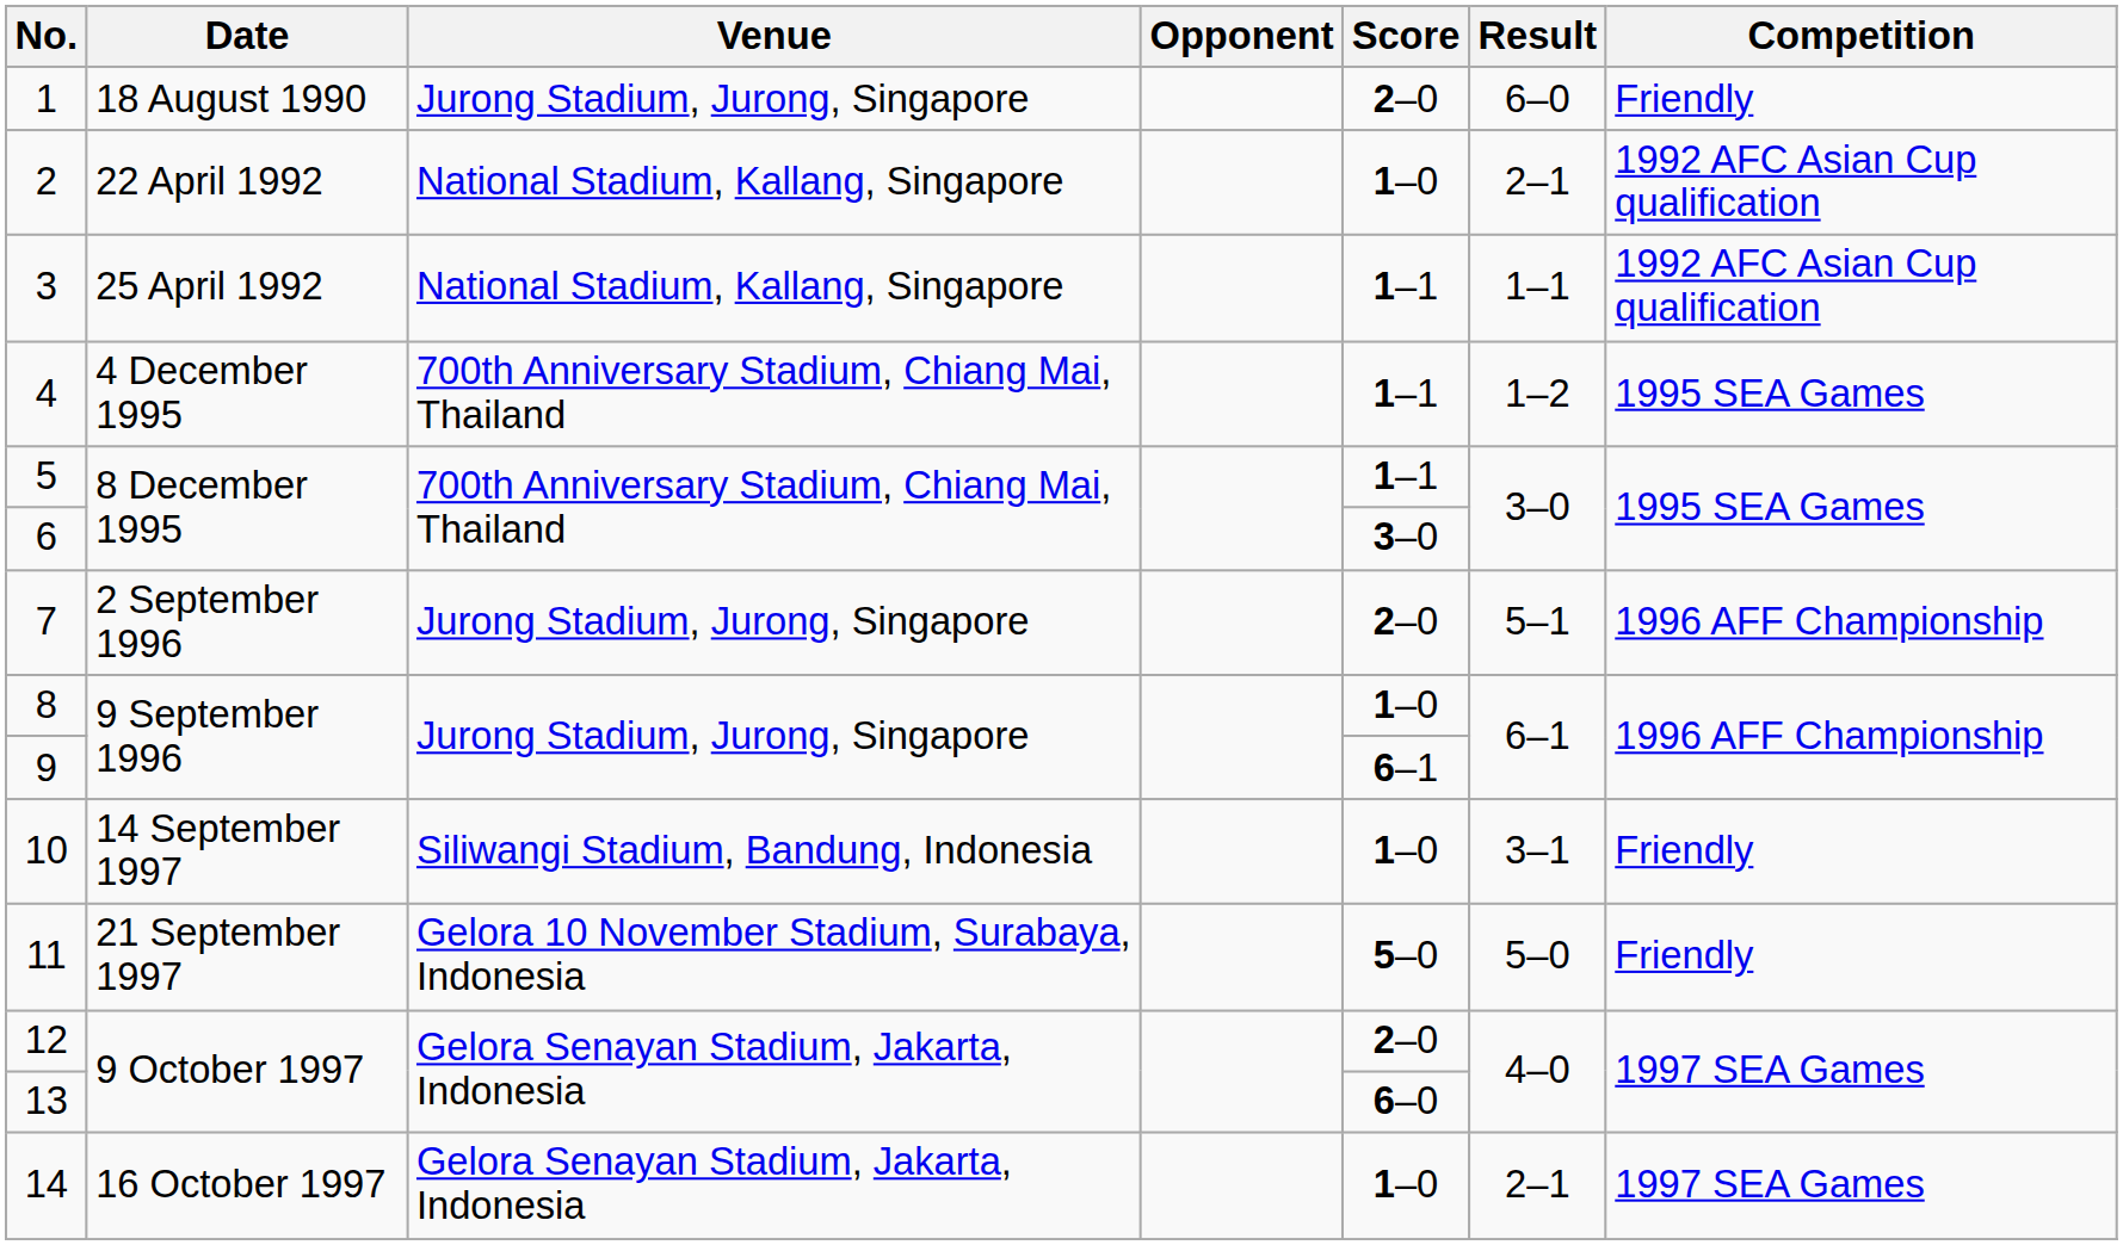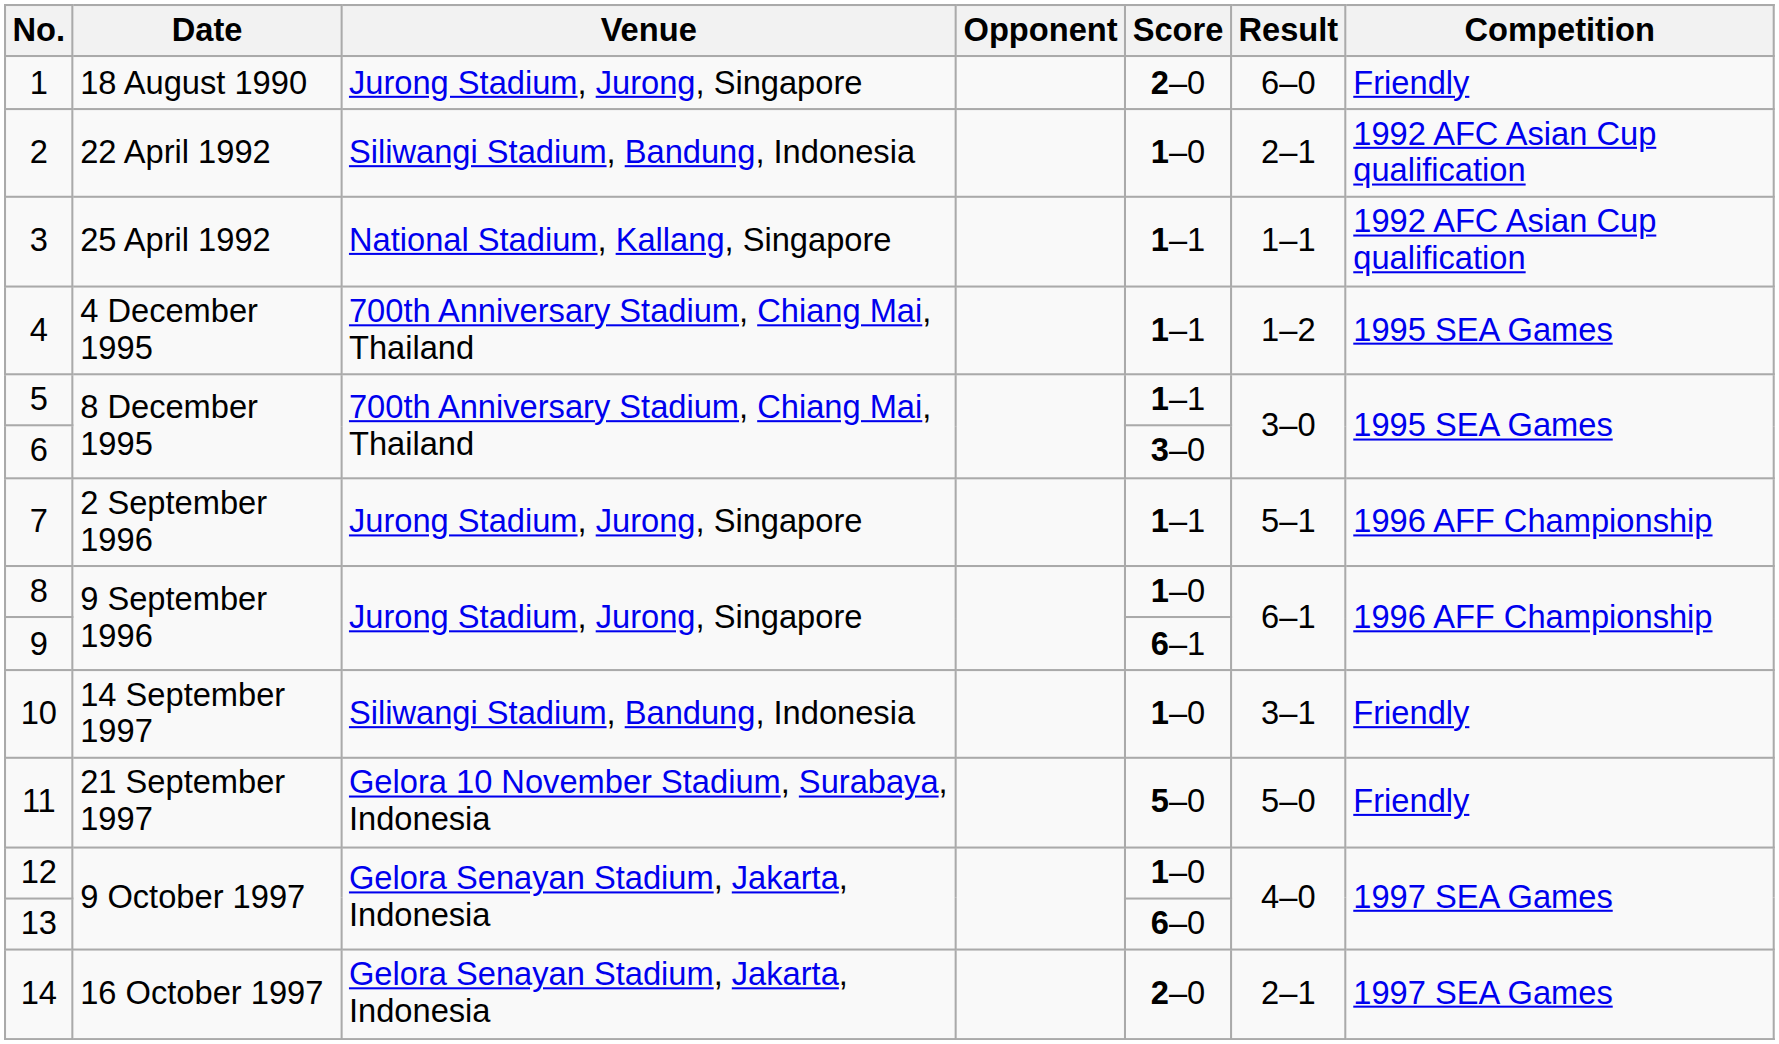 <table class="wikitable sortable">
 <tr>
 <th scope="col">No.</th>
 <th scope="col">Date</th>
 <th scope="col">Venue</th>
 <th scope="col">Opponent</th>
 <th scope="col">Score</th>
 <th scope="col">Result</th>
 <th scope="col">Competition</th>
 </tr>
 <tr>
 <td align="center">1</td>
 <td>18 August 1990</td>
 <td><a href='#'>Jurong Stadium</a>, <a href='#'>Jurong</a>, Singapore</td>
 <td></td>
 <td align="center"><strong>2</strong>–0</td>
 <td align="center">6–0</td>
 <td><a href='#'>Friendly</a></td>
 </tr>
 <tr>
 <td align="center">2</td>
 <td>22 April 1992</td>
-<td><a href='#'>National Stadium</a>, <a href='#'>Kallang</a>, Singapore</td>
+<td><a href='#'>Siliwangi Stadium</a>, <a href='#'>Bandung</a>, Indonesia</td>
 <td></td>
 <td align="center"><strong>1</strong>–0</td>
 <td align="center">2–1</td>
 <td><a href='#'>1992 AFC Asian Cup qualification</a></td>
 </tr>
 <tr>
 <td align="center">3</td>
 <td>25 April 1992</td>
 <td><a href='#'>National Stadium</a>, <a href='#'>Kallang</a>, Singapore</td>
 <td></td>
 <td align="center"><strong>1</strong>–1</td>
 <td align="center">1–1</td>
 <td><a href='#'>1992 AFC Asian Cup qualification</a></td>
 </tr>
 <tr>
 <td align="center">4</td>
 <td>4 December 1995</td>
 <td><a href='#'>700th Anniversary Stadium</a>, <a href='#'>Chiang Mai</a>, Thailand</td>
 <td></td>
 <td align="center"><strong>1</strong>–1</td>
 <td align="center">1–2</td>
 <td><a href='#'>1995 SEA Games</a></td>
 </tr>
 <tr>
 <td align="center">5</td>
 <td rowspan="2">8 December 1995</td>
 <td rowspan="2"><a href='#'>700th Anniversary Stadium</a>, <a href='#'>Chiang Mai</a>, Thailand</td>
 <td rowspan="2"></td>
 <td align="center"><strong>1</strong>–1</td>
 <td rowspan="2" align="center">3–0</td>
 <td rowspan="2"><a href='#'>1995 SEA Games</a></td>
 </tr>
 <tr>
 <td align="center">6</td>
 <td align="center"><strong>3</strong>–0</td>
 </tr>
 <tr>
 <td align="center">7</td>
 <td>2 September 1996</td>
 <td><a href='#'>Jurong Stadium</a>, <a href='#'>Jurong</a>, Singapore</td>
 <td></td>
-<td align="center"><strong>2</strong>–0</td>
+<td align="center"><strong>1</strong>–1</td>
 <td align="center">5–1</td>
 <td><a href='#'>1996 AFF Championship</a></td>
 </tr>
 <tr>
 <td align="center">8</td>
 <td rowspan="2">9 September 1996</td>
 <td rowspan="2"><a href='#'>Jurong Stadium</a>, <a href='#'>Jurong</a>, Singapore</td>
 <td rowspan="2"></td>
 <td align="center"><strong>1</strong>–0</td>
 <td rowspan="2" align="center">6–1</td>
 <td rowspan="2"><a href='#'>1996 AFF Championship</a></td>
 </tr>
 <tr>
 <td align="center">9</td>
 <td align="center"><strong>6</strong>–1</td>
 </tr>
 <tr>
 <td align="center">10</td>
 <td>14 September 1997</td>
 <td><a href='#'>Siliwangi Stadium</a>, <a href='#'>Bandung</a>, Indonesia</td>
 <td></td>
 <td align="center"><strong>1</strong>–0</td>
 <td align="center">3–1</td>
 <td><a href='#'>Friendly</a></td>
 </tr>
 <tr>
 <td align="center">11</td>
 <td>21 September 1997</td>
 <td><a href='#'>Gelora 10 November Stadium</a>, <a href='#'>Surabaya</a>, Indonesia</td>
 <td></td>
 <td align="center"><strong>5</strong>–0</td>
 <td align="center">5–0</td>
 <td><a href='#'>Friendly</a></td>
 </tr>
 <tr>
 <td align="center">12</td>
 <td rowspan="2">9 October 1997</td>
 <td rowspan="2"><a href='#'>Gelora Senayan Stadium</a>, <a href='#'>Jakarta</a>, Indonesia</td>
 <td rowspan="2"></td>
-<td align="center"><strong>2</strong>–0</td>
+<td align="center"><strong>1</strong>–0</td>
 <td rowspan="2" align="center">4–0</td>
 <td rowspan="2"><a href='#'>1997 SEA Games</a></td>
 </tr>
 <tr>
 <td align="center">13</td>
 <td align="center"><strong>6</strong>–0</td>
 </tr>
 <tr>
 <td align="center">14</td>
 <td>16 October 1997</td>
 <td><a href='#'>Gelora Senayan Stadium</a>, <a href='#'>Jakarta</a>, Indonesia</td>
 <td></td>
-<td align="center"><strong>1</strong>–0</td>
+<td align="center"><strong>2</strong>–0</td>
 <td align="center">2–1</td>
 <td><a href='#'>1997 SEA Games</a></td>
 </tr>
 <tr>
 </tr>
 </table>
